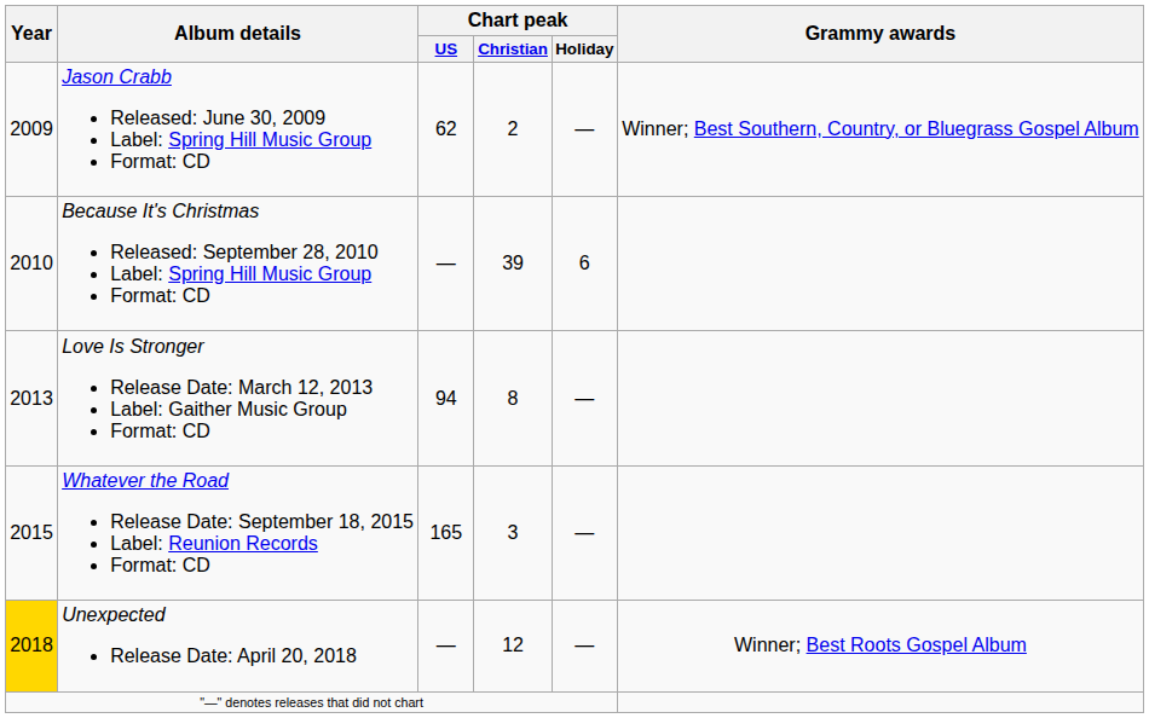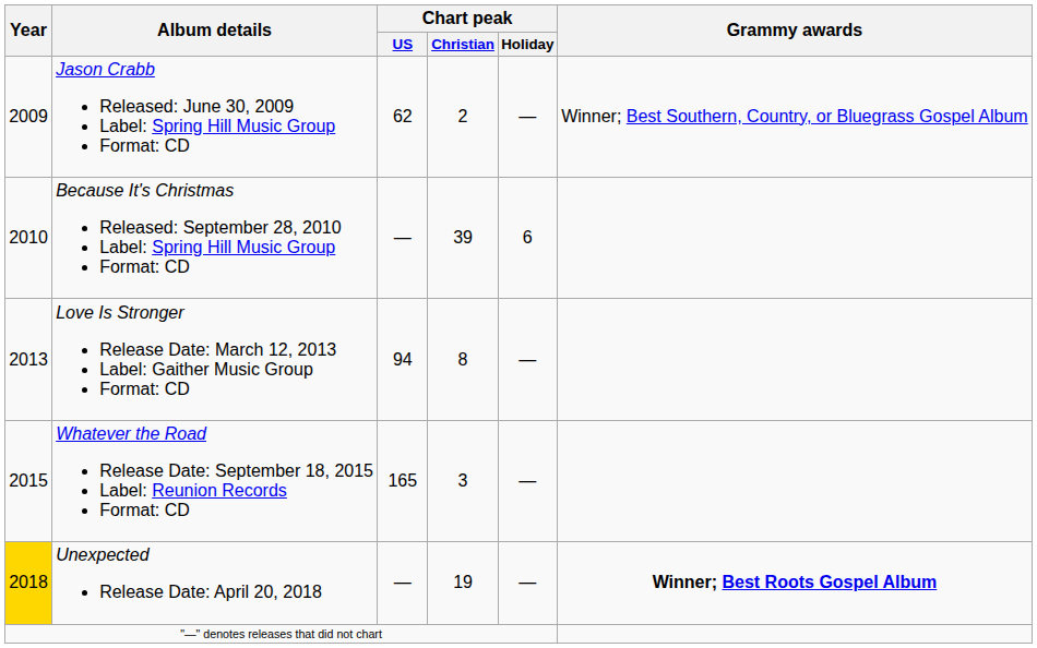 <table class="wikitable" style="text-align:center;">
 <tr>
 <th rowspan="2">Year</th>
 <th rowspan="2">Album details</th>
 <th colspan="3">Chart peak</th>
 <th rowspan="2">Grammy awards</th>
 </tr>
 <tr style="font-size:smaller;">
 <th width="40"><a href='#'>US</a></th>
 <th width="40"><a href='#'>Christian</a></th>
 <th width="40">Holiday</th>
 </tr>
 <tr>
 <td align="left">2009</td>
 <td align="left"><em><a href='#'>Jason Crabb</a></em><br><ul><li>Released: June 30, 2009</li><li>Label: <a href='#'>Spring Hill Music Group</a></li><li>Format: CD</li></ul></td>
 <td>62</td>
 <td>2</td>
 <td>—</td>
 <td>Winner; <a href='#'>Best Southern, Country, or Bluegrass Gospel Album</a></td>
 </tr>
 <tr>
 <td align="left">2010</td>
 <td align="left"><em>Because It's Christmas</em><br><ul><li>Released: September 28, 2010</li><li>Label: <a href='#'>Spring Hill Music Group</a></li><li>Format: CD</li></ul></td>
 <td>—</td>
 <td>39</td>
 <td>6</td>
 <td></td>
 </tr>
 <tr>
 <td align="left">2013</td>
 <td align="left"><em>Love Is Stronger</em><br><ul><li>Release Date: March 12, 2013</li><li>Label: Gaither Music Group</li><li>Format: CD</li></ul></td>
 <td>94</td>
 <td>8</td>
 <td>—</td>
 <td></td>
 </tr>
 <tr>
 <td align="left">2015</td>
 <td align="left"><em><a href='#'>Whatever the Road</a></em><br><ul><li>Release Date: September 18, 2015</li><li>Label: <a href='#'>Reunion Records</a></li><li>Format: CD</li></ul></td>
 <td>165</td>
 <td>3</td>
 <td>—</td>
 <td></td>
 </tr>
 <tr>
 <td style="background: gold;">2018</td>
 <td align="left"><em>Unexpected</em><br><ul><li>Release Date: April 20, 2018</li></ul></td>
 <td>—</td>
-<td>12</td>
+<td>19</td>
 <td>—</td>
-<td>Winner; <a href='#'>Best Roots Gospel Album</a></td>
+<td><strong>Winner; <a href='#'>Best Roots Gospel Album</a></strong></td>
 </tr>
 <tr>
 <td colspan="5" style="font-size:8pt">"—" denotes releases that did not chart</td>
 <td></td>
 </tr>
 </table>
